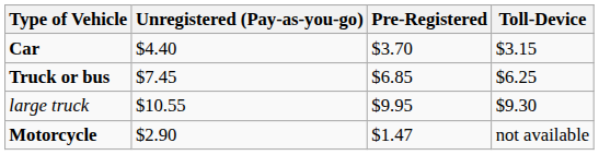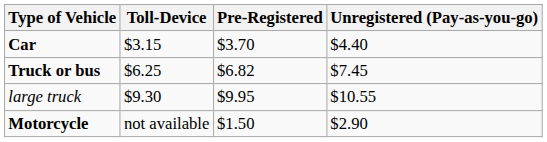 <table class="wikitable">
 <tr>
 <th>Type of Vehicle</th>
+<th>Toll-Device</th>
+<th>Pre-Registered</th>
 <th>Unregistered (Pay-as-you-go)</th>
-<th>Pre-Registered</th>
-<th>Toll-Device</th>
 </tr>
 <tr>
 <td><strong>Car</strong></td>
+<td>$3.15</td>
+<td>$3.70</td>
 <td>$4.40</td>
-<td>$3.70</td>
-<td>$3.15</td>
 </tr>
 <tr>
 <td><strong>Truck or bus</strong></td>
+<td>$6.25</td>
+<td>$6.82</td>
 <td>$7.45</td>
-<td>$6.85</td>
-<td>$6.25</td>
 </tr>
 <tr>
 <td><em> large truck</em></td>
+<td>$9.30</td>
+<td>$9.95</td>
 <td>$10.55</td>
-<td>$9.95</td>
-<td>$9.30</td>
 </tr>
 <tr>
 <td><strong>Motorcycle</strong></td>
+<td>not available</td>
+<td>$1.50</td>
 <td>$2.90</td>
-<td>$1.47</td>
-<td>not available</td>
 </tr>
 </table>
